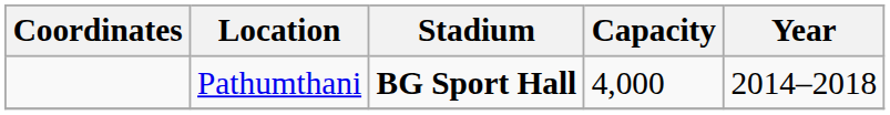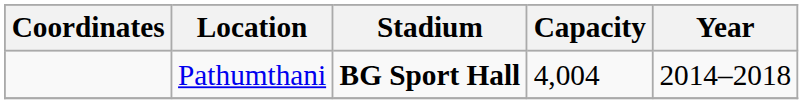 <table class="wikitable sortable">
 <tr>
 <th>Coordinates</th>
 <th>Location</th>
 <th>Stadium</th>
 <th>Capacity</th>
 <th>Year</th>
 </tr>
 <tr>
 <td></td>
 <td><a href='#'>Pathumthani</a></td>
 <td><strong>BG Sport Hall</strong></td>
-<td>4,000</td>
+<td>4,004</td>
 <td>2014–2018</td>
 </tr>
 <tr>
 </tr>
 </table>
